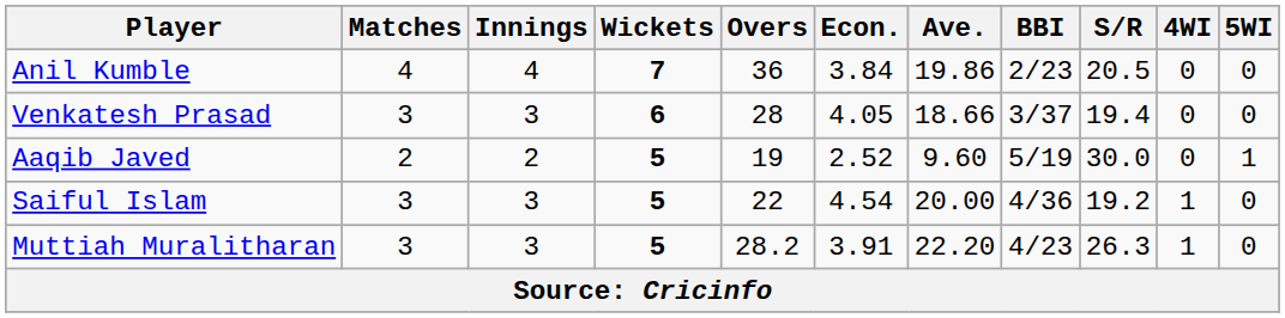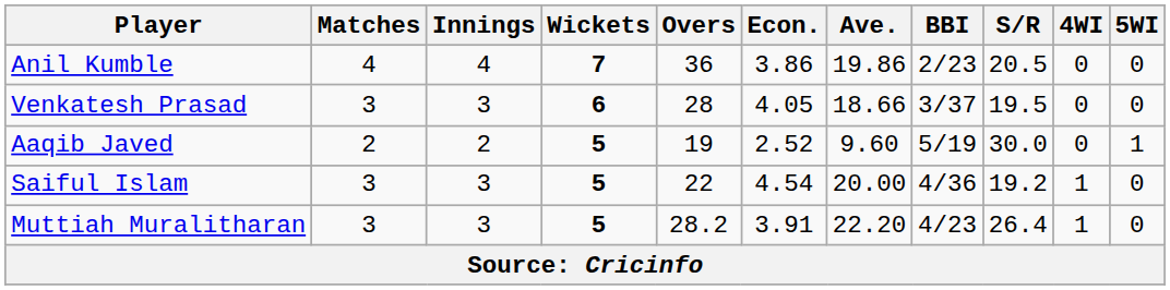 <table class="wikitable" style="text-align: center;">
 <tr>
 <th>Player</th>
 <th>Matches</th>
 <th>Innings</th>
 <th>Wickets</th>
 <th>Overs</th>
 <th>Econ.</th>
 <th>Ave.</th>
 <th>BBI</th>
 <th>S/R</th>
 <th>4WI</th>
 <th>5WI</th>
 </tr>
 <tr>
 <td style="text-align:left"> <a href='#'>Anil Kumble</a></td>
 <td>4</td>
 <td>4</td>
 <td><strong>7</strong></td>
 <td>36</td>
-<td>3.84</td>
+<td>3.86</td>
 <td>19.86</td>
 <td>2/23</td>
 <td>20.5</td>
 <td>0</td>
 <td>0</td>
 </tr>
 <tr>
 <td style="text-align:left"> <a href='#'>Venkatesh Prasad</a></td>
 <td>3</td>
 <td>3</td>
 <td><strong>6</strong></td>
 <td>28</td>
 <td>4.05</td>
 <td>18.66</td>
 <td>3/37</td>
-<td>19.4</td>
+<td>19.5</td>
 <td>0</td>
 <td>0</td>
 </tr>
 <tr>
 <td style="text-align:left"> <a href='#'>Aaqib Javed</a></td>
 <td>2</td>
 <td>2</td>
 <td><strong>5</strong></td>
 <td>19</td>
 <td>2.52</td>
 <td>9.60</td>
 <td>5/19</td>
 <td>30.0</td>
 <td>0</td>
 <td>1</td>
 </tr>
 <tr>
 <td style="text-align:left"> <a href='#'>Saiful Islam</a></td>
 <td>3</td>
 <td>3</td>
 <td><strong>5</strong></td>
 <td>22</td>
 <td>4.54</td>
 <td>20.00</td>
 <td>4/36</td>
 <td>19.2</td>
 <td>1</td>
 <td>0</td>
 </tr>
 <tr>
 <td style="text-align:left"> <a href='#'>Muttiah Muralitharan</a></td>
 <td>3</td>
 <td>3</td>
 <td><strong>5</strong></td>
 <td>28.2</td>
 <td>3.91</td>
 <td>22.20</td>
 <td>4/23</td>
-<td>26.3</td>
+<td>26.4</td>
 <td>1</td>
 <td>0</td>
 </tr>
 <tr>
 <th colspan="11">Source: <em>Cricinfo</em></th>
 </tr>
 </table>
